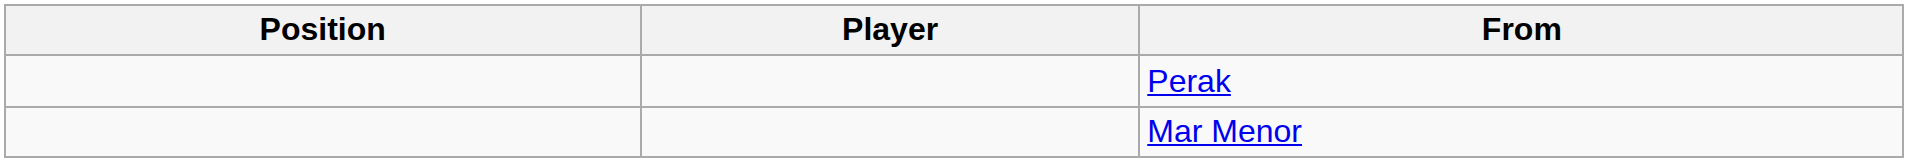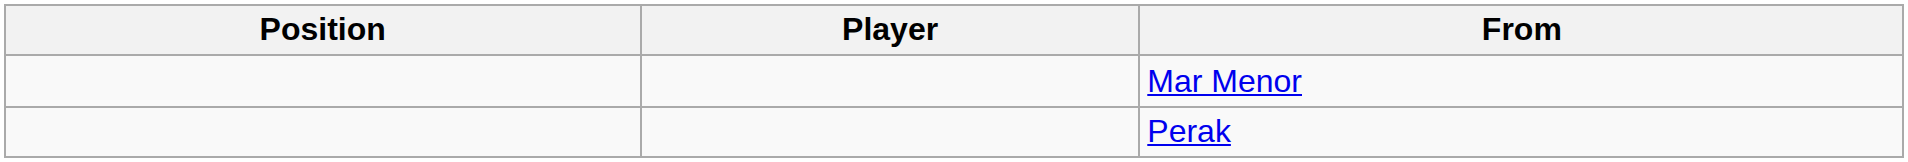 <table class="wikitable sortable" style="width:60%; font-size:100%; text-align:left;">
 <tr>
 <th>Position</th>
 <th>Player</th>
 <th>From</th>
 </tr>
 <tr>
 <td></td>
 <td></td>
-<td> <a href='#'>Perak</a></td>
+<td> <a href='#'>Mar Menor</a></td>
 </tr>
 <tr>
 <td></td>
 <td></td>
-<td> <a href='#'>Mar Menor</a></td>
+<td> <a href='#'>Perak</a></td>
 </tr>
 <tr>
 </tr>
 </table>
